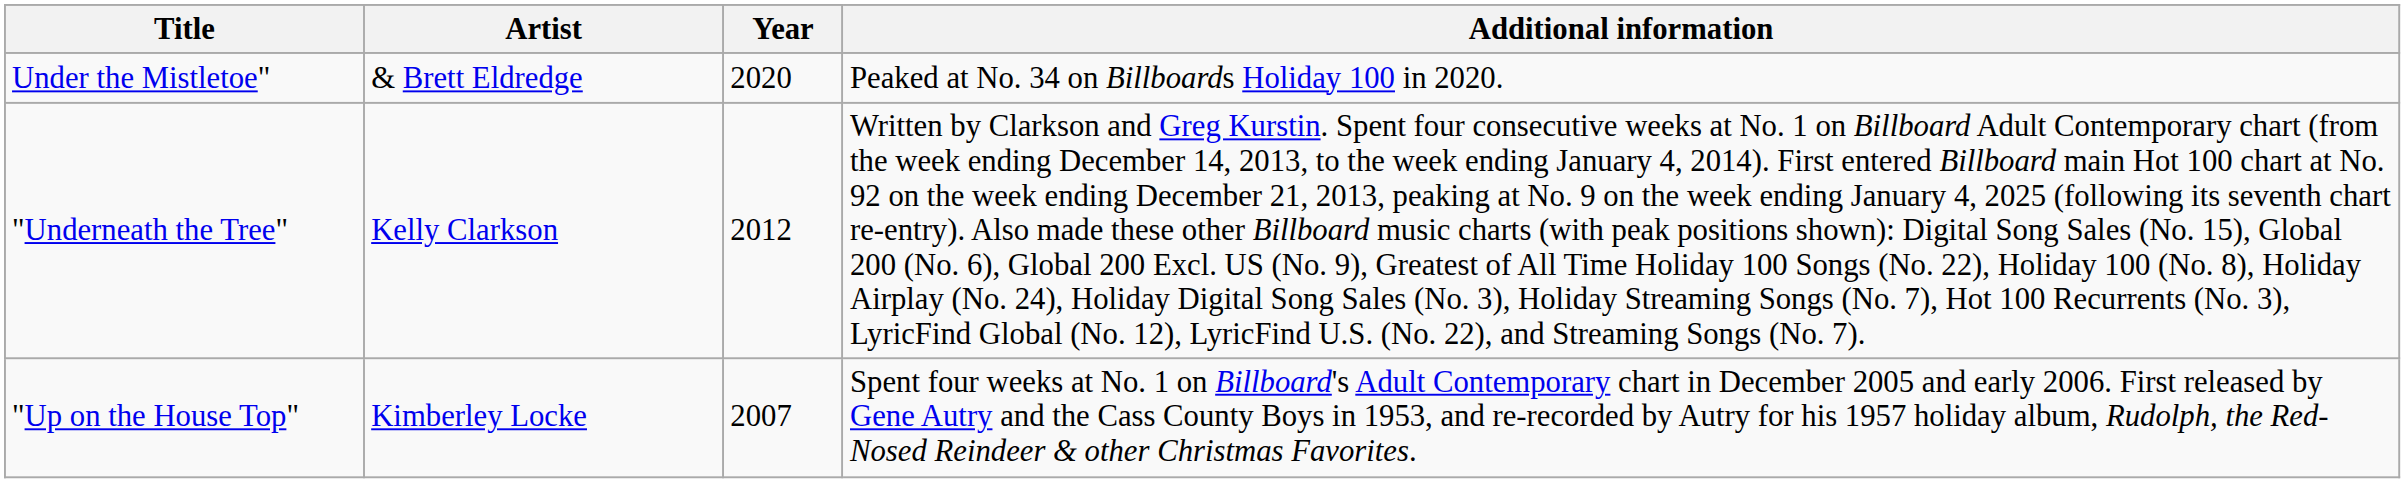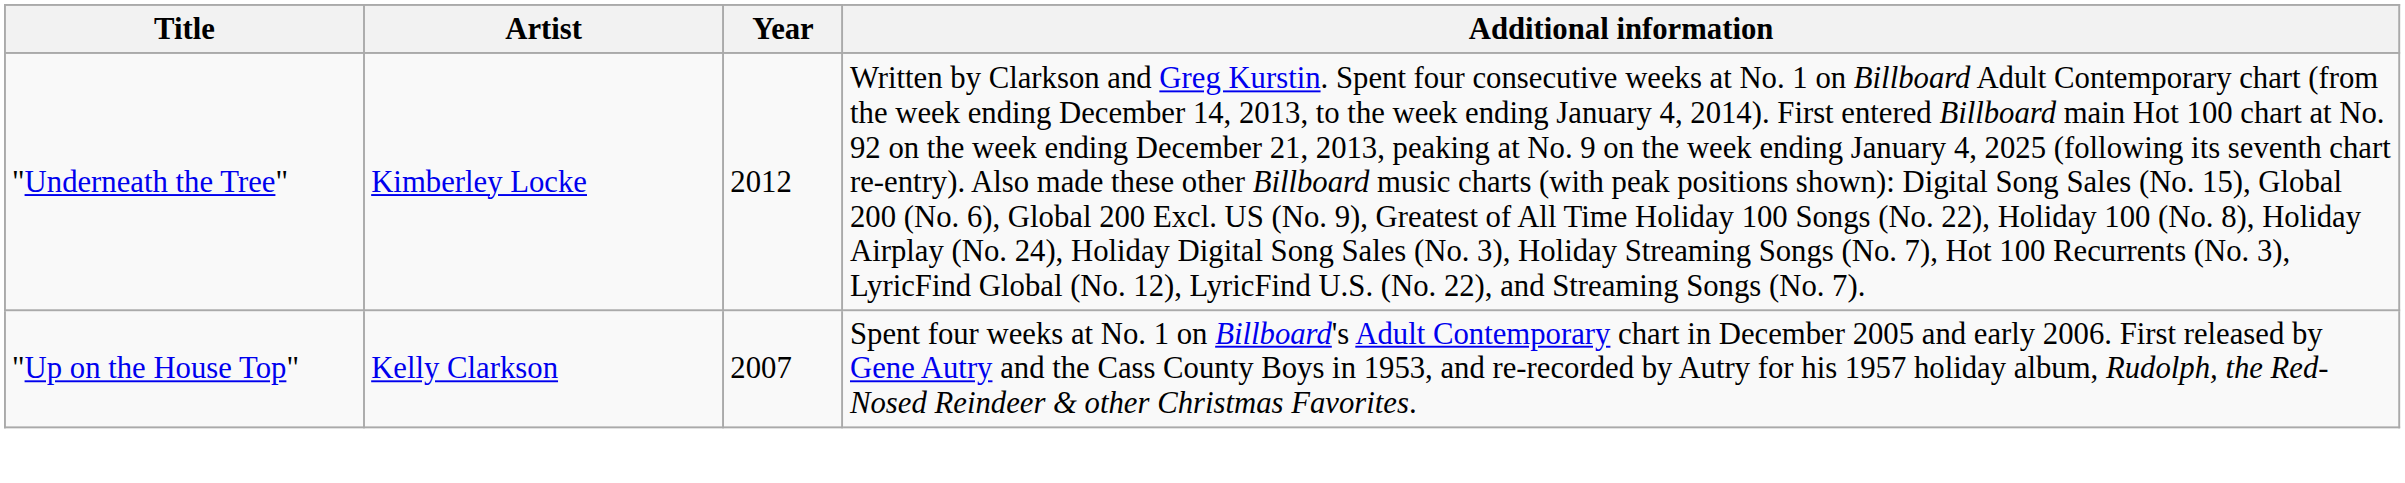 <table class="wikitable sortable" style="text-align: left;" width="auto">
 <tr>
 <th scope="col" style="width: 15%">Title</th>
 <th scope="col" style="width: 15%">Artist</th>
 <th scope="col" style="width: 5%">Year</th>
 <th class="unsortable" scope="col">Additional information</th>
 </tr>
 <tr>
-<td><a href='#'>Under the Mistletoe</a>"</td>
-<td> & <a href='#'>Brett Eldredge</a></td>
-<td>2020</td>
-<td>Peaked at No. 34 on <em>Billboard</em>s <a href='#'>Holiday 100</a> in 2020.</td>
-</tr>
-<tr>
 <td>"<a href='#'>Underneath the Tree</a>"</td>
-<td><a href='#'>Kelly Clarkson</a></td>
+<td><a href='#'>Kimberley Locke</a></td>
 <td>2012</td>
 <td>Written by Clarkson and <a href='#'>Greg Kurstin</a>. Spent four consecutive weeks at No. 1 on <em>Billboard</em> Adult Contemporary chart (from the week ending December 14, 2013, to the week ending January 4, 2014). First entered <em>Billboard</em> main Hot 100 chart at No. 92 on the week ending December 21, 2013, peaking at No. 9 on the week ending January 4, 2025 (following its seventh chart re-entry). Also made these other <em>Billboard</em> music charts (with peak positions shown): Digital Song Sales (No. 15), Global 200 (No. 6), Global 200 Excl. US (No. 9), Greatest of All Time Holiday 100 Songs (No. 22), Holiday 100 (No. 8), Holiday Airplay (No. 24), Holiday Digital Song Sales (No. 3), Holiday Streaming Songs (No. 7), Hot 100 Recurrents (No. 3), LyricFind Global (No. 12), LyricFind U.S. (No. 22), and Streaming Songs (No. 7).</td>
 </tr>
 <tr>
 <td>"<a href='#'>Up on the House Top</a>"</td>
-<td><a href='#'>Kimberley Locke</a></td>
+<td><a href='#'>Kelly Clarkson</a></td>
 <td>2007</td>
 <td>Spent four weeks at No. 1 on <a href='#'><em>Billboard</em></a>'s <a href='#'>Adult Contemporary</a> chart in December 2005 and early 2006. First released by <a href='#'>Gene Autry</a> and the Cass County Boys in 1953, and re-recorded by Autry for his 1957 holiday album, <em>Rudolph, the Red-Nosed Reindeer & other Christmas Favorites</em>.</td>
 </tr>
 </table>
